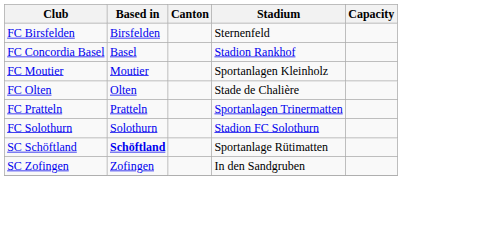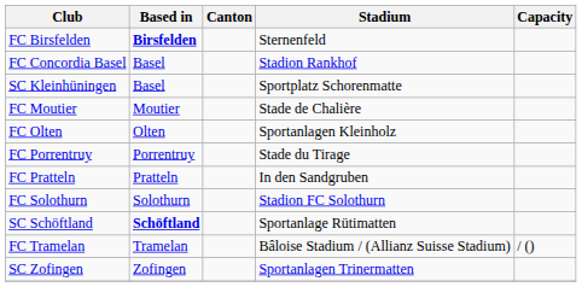 <table class="wikitable">
 <tr>
 <th>Club</th>
 <th>Based in</th>
 <th>Canton</th>
 <th>Stadium</th>
 <th>Capacity</th>
 </tr>
 <tr>
 <td><a href='#'>FC Birsfelden</a></td>
-<td><a href='#'>Birsfelden</a></td>
+<td><strong><a href='#'>Birsfelden</a></strong></td>
 <td></td>
 <td>Sternenfeld</td>
 <td></td>
 </tr>
 <tr>
 <td><a href='#'>FC Concordia Basel</a></td>
 <td><a href='#'>Basel</a></td>
 <td></td>
 <td><a href='#'>Stadion Rankhof</a></td>
 <td></td>
 </tr>
 <tr>
+<td><a href='#'>SC Kleinhüningen</a></td>
+<td><a href='#'>Basel</a></td>
+<td></td>
+<td>Sportplatz Schorenmatte</td>
+<td></td>
+</tr>
+<tr>
 <td><a href='#'>FC Moutier</a></td>
 <td><a href='#'>Moutier</a></td>
 <td></td>
-<td>Sportanlagen Kleinholz</td>
+<td>Stade de Chalière</td>
 <td></td>
 </tr>
 <tr>
 <td><a href='#'>FC Olten</a></td>
 <td><a href='#'>Olten</a></td>
 <td></td>
-<td>Stade de Chalière</td>
+<td>Sportanlagen Kleinholz</td>
+<td></td>
+</tr>
+<tr>
+<td><a href='#'>FC Porrentruy</a></td>
+<td><a href='#'>Porrentruy</a></td>
+<td></td>
+<td>Stade du Tirage</td>
 <td></td>
 </tr>
 <tr>
 <td><a href='#'>FC Pratteln</a></td>
 <td><a href='#'>Pratteln</a></td>
 <td></td>
-<td><a href='#'>Sportanlagen Trinermatten</a></td>
+<td>In den Sandgruben</td>
 <td></td>
 </tr>
 <tr>
 <td><a href='#'>FC Solothurn</a></td>
 <td><a href='#'>Solothurn</a></td>
 <td></td>
 <td><a href='#'>Stadion FC Solothurn</a></td>
 <td></td>
 </tr>
 <tr>
 <td><a href='#'>SC Schöftland</a></td>
 <td><strong><a href='#'>Schöftland</a></strong></td>
 <td></td>
 <td>Sportanlage Rütimatten</td>
 <td></td>
 </tr>
 <tr>
+<td><a href='#'>FC Tramelan</a></td>
+<td><a href='#'>Tramelan</a></td>
+<td></td>
+<td>Bâloise Stadium / (Allianz Suisse Stadium)</td>
+<td> / ()</td>
+</tr>
+<tr>
 <td><a href='#'>SC Zofingen</a></td>
 <td><a href='#'>Zofingen</a></td>
 <td></td>
-<td>In den Sandgruben</td>
+<td><a href='#'>Sportanlagen Trinermatten</a></td>
 <td></td>
 </tr>
 <tr>
 </tr>
 </table>
